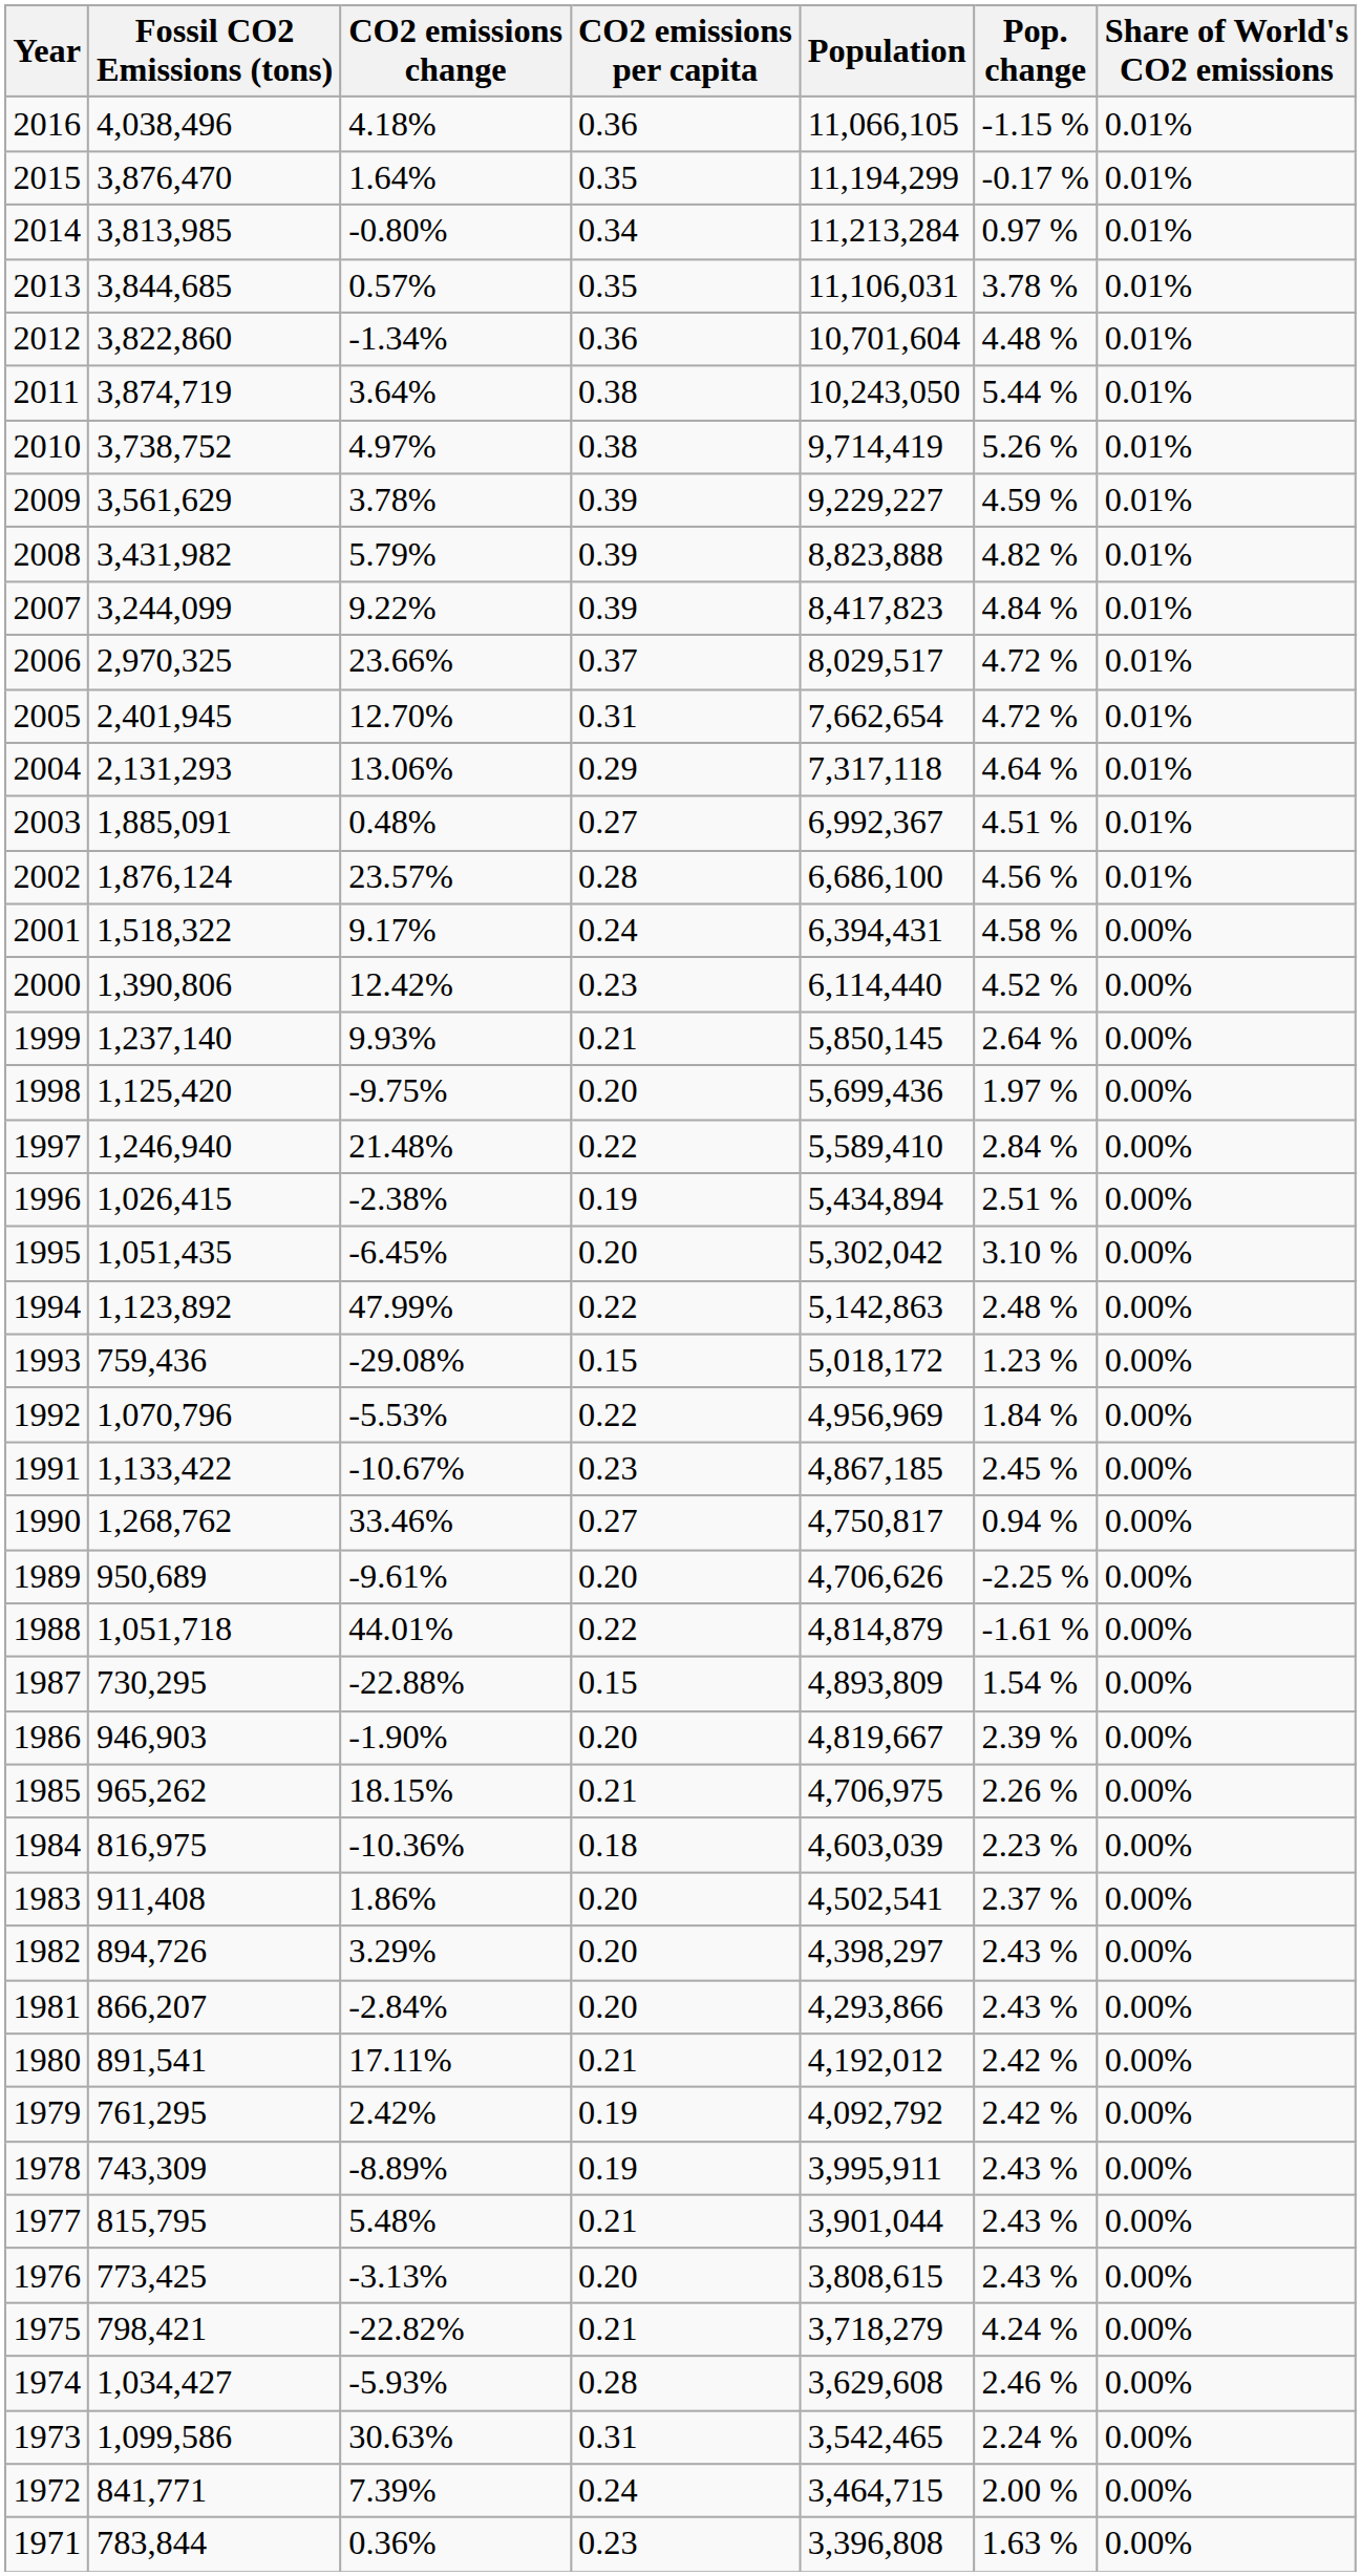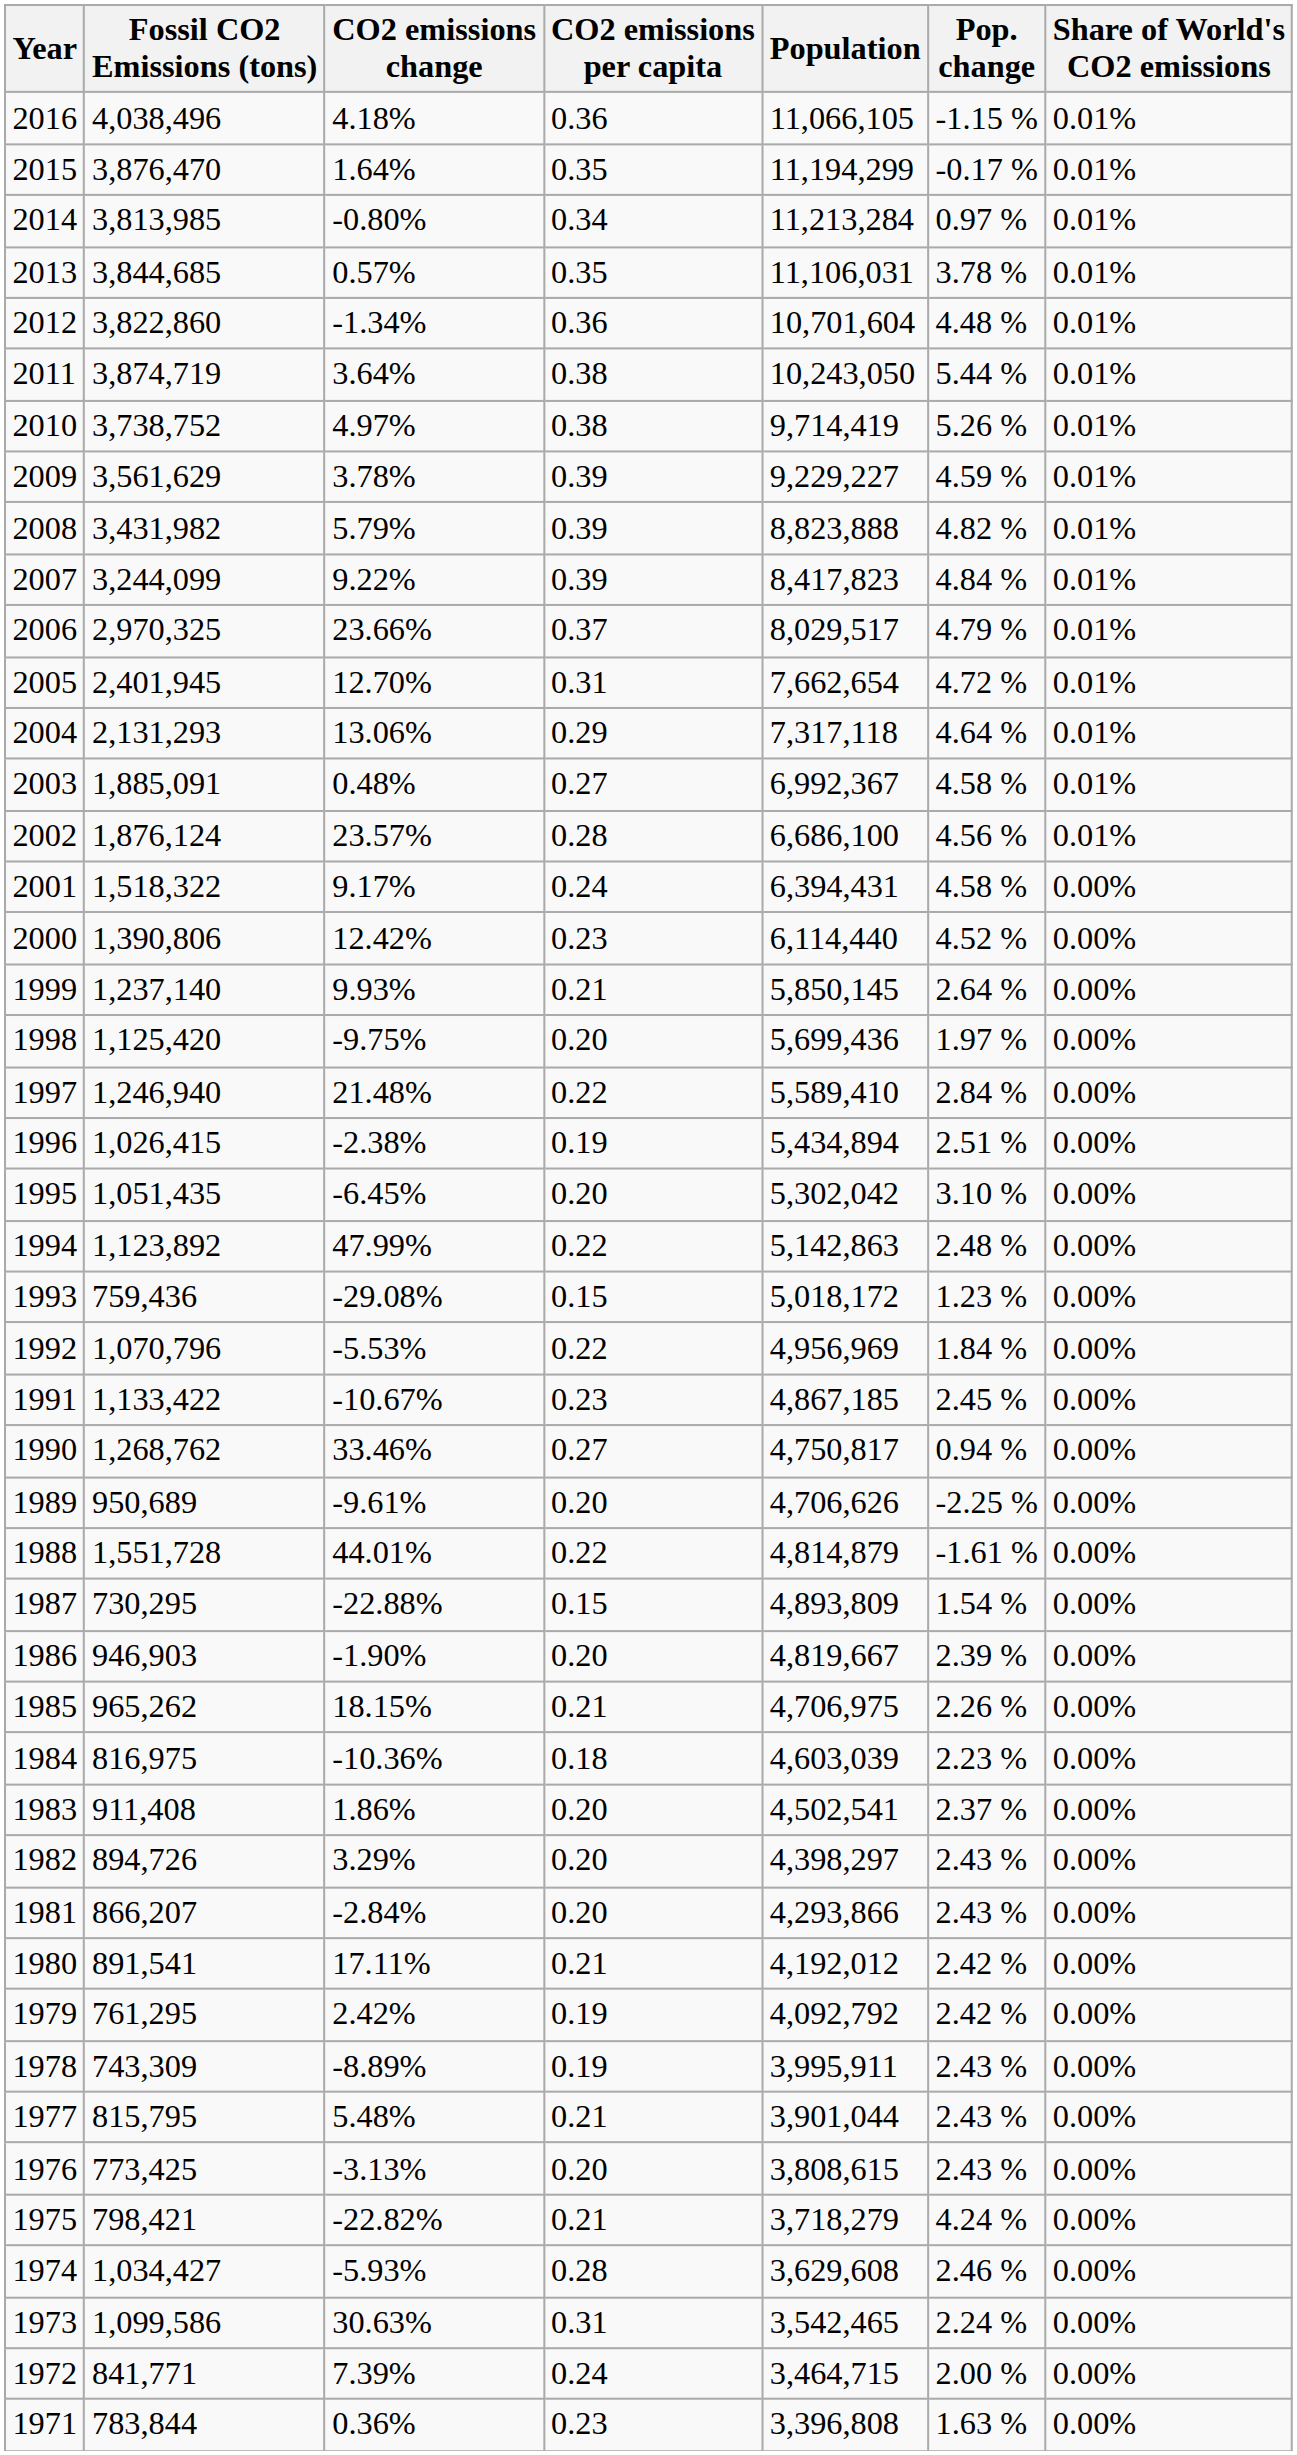 <table class="wikitable">
 <tr>
 <th>Year</th>
 <th>Fossil CO2<br>Emissions (tons)</th>
 <th>CO2 emissions<br>change</th>
 <th>CO2 emissions<br>per capita</th>
 <th>Population</th>
 <th>Pop.<br>change</th>
 <th>Share of World's<br>CO2 emissions</th>
 </tr>
 <tr>
 <td>2016</td>
 <td>4,038,496</td>
 <td>4.18%</td>
 <td>0.36</td>
 <td>11,066,105</td>
 <td>-1.15 %</td>
 <td>0.01%</td>
 </tr>
 <tr>
 <td>2015</td>
 <td>3,876,470</td>
 <td>1.64%</td>
 <td>0.35</td>
 <td>11,194,299</td>
 <td>-0.17 %</td>
 <td>0.01%</td>
 </tr>
 <tr>
 <td>2014</td>
 <td>3,813,985</td>
 <td>-0.80%</td>
 <td>0.34</td>
 <td>11,213,284</td>
 <td>0.97 %</td>
 <td>0.01%</td>
 </tr>
 <tr>
 <td>2013</td>
 <td>3,844,685</td>
 <td>0.57%</td>
 <td>0.35</td>
 <td>11,106,031</td>
 <td>3.78 %</td>
 <td>0.01%</td>
 </tr>
 <tr>
 <td>2012</td>
 <td>3,822,860</td>
 <td>-1.34%</td>
 <td>0.36</td>
 <td>10,701,604</td>
 <td>4.48 %</td>
 <td>0.01%</td>
 </tr>
 <tr>
 <td>2011</td>
 <td>3,874,719</td>
 <td>3.64%</td>
 <td>0.38</td>
 <td>10,243,050</td>
 <td>5.44 %</td>
 <td>0.01%</td>
 </tr>
 <tr>
 <td>2010</td>
 <td>3,738,752</td>
 <td>4.97%</td>
 <td>0.38</td>
 <td>9,714,419</td>
 <td>5.26 %</td>
 <td>0.01%</td>
 </tr>
 <tr>
 <td>2009</td>
 <td>3,561,629</td>
 <td>3.78%</td>
 <td>0.39</td>
 <td>9,229,227</td>
 <td>4.59 %</td>
 <td>0.01%</td>
 </tr>
 <tr>
 <td>2008</td>
 <td>3,431,982</td>
 <td>5.79%</td>
 <td>0.39</td>
 <td>8,823,888</td>
 <td>4.82 %</td>
 <td>0.01%</td>
 </tr>
 <tr>
 <td>2007</td>
 <td>3,244,099</td>
 <td>9.22%</td>
 <td>0.39</td>
 <td>8,417,823</td>
 <td>4.84 %</td>
 <td>0.01%</td>
 </tr>
 <tr>
 <td>2006</td>
 <td>2,970,325</td>
 <td>23.66%</td>
 <td>0.37</td>
 <td>8,029,517</td>
-<td>4.72 %</td>
+<td>4.79 %</td>
 <td>0.01%</td>
 </tr>
 <tr>
 <td>2005</td>
 <td>2,401,945</td>
 <td>12.70%</td>
 <td>0.31</td>
 <td>7,662,654</td>
 <td>4.72 %</td>
 <td>0.01%</td>
 </tr>
 <tr>
 <td>2004</td>
 <td>2,131,293</td>
 <td>13.06%</td>
 <td>0.29</td>
 <td>7,317,118</td>
 <td>4.64 %</td>
 <td>0.01%</td>
 </tr>
 <tr>
 <td>2003</td>
 <td>1,885,091</td>
 <td>0.48%</td>
 <td>0.27</td>
 <td>6,992,367</td>
-<td>4.51 %</td>
+<td>4.58 %</td>
 <td>0.01%</td>
 </tr>
 <tr>
 <td>2002</td>
 <td>1,876,124</td>
 <td>23.57%</td>
 <td>0.28</td>
 <td>6,686,100</td>
 <td>4.56 %</td>
 <td>0.01%</td>
 </tr>
 <tr>
 <td>2001</td>
 <td>1,518,322</td>
 <td>9.17%</td>
 <td>0.24</td>
 <td>6,394,431</td>
 <td>4.58 %</td>
 <td>0.00%</td>
 </tr>
 <tr>
 <td>2000</td>
 <td>1,390,806</td>
 <td>12.42%</td>
 <td>0.23</td>
 <td>6,114,440</td>
 <td>4.52 %</td>
 <td>0.00%</td>
 </tr>
 <tr>
 <td>1999</td>
 <td>1,237,140</td>
 <td>9.93%</td>
 <td>0.21</td>
 <td>5,850,145</td>
 <td>2.64 %</td>
 <td>0.00%</td>
 </tr>
 <tr>
 <td>1998</td>
 <td>1,125,420</td>
 <td>-9.75%</td>
 <td>0.20</td>
 <td>5,699,436</td>
 <td>1.97 %</td>
 <td>0.00%</td>
 </tr>
 <tr>
 <td>1997</td>
 <td>1,246,940</td>
 <td>21.48%</td>
 <td>0.22</td>
 <td>5,589,410</td>
 <td>2.84 %</td>
 <td>0.00%</td>
 </tr>
 <tr>
 <td>1996</td>
 <td>1,026,415</td>
 <td>-2.38%</td>
 <td>0.19</td>
 <td>5,434,894</td>
 <td>2.51 %</td>
 <td>0.00%</td>
 </tr>
 <tr>
 <td>1995</td>
 <td>1,051,435</td>
 <td>-6.45%</td>
 <td>0.20</td>
 <td>5,302,042</td>
 <td>3.10 %</td>
 <td>0.00%</td>
 </tr>
 <tr>
 <td>1994</td>
 <td>1,123,892</td>
 <td>47.99%</td>
 <td>0.22</td>
 <td>5,142,863</td>
 <td>2.48 %</td>
 <td>0.00%</td>
 </tr>
 <tr>
 <td>1993</td>
 <td>759,436</td>
 <td>-29.08%</td>
 <td>0.15</td>
 <td>5,018,172</td>
 <td>1.23 %</td>
 <td>0.00%</td>
 </tr>
 <tr>
 <td>1992</td>
 <td>1,070,796</td>
 <td>-5.53%</td>
 <td>0.22</td>
 <td>4,956,969</td>
 <td>1.84 %</td>
 <td>0.00%</td>
 </tr>
 <tr>
 <td>1991</td>
 <td>1,133,422</td>
 <td>-10.67%</td>
 <td>0.23</td>
 <td>4,867,185</td>
 <td>2.45 %</td>
 <td>0.00%</td>
 </tr>
 <tr>
 <td>1990</td>
 <td>1,268,762</td>
 <td>33.46%</td>
 <td>0.27</td>
 <td>4,750,817</td>
 <td>0.94 %</td>
 <td>0.00%</td>
 </tr>
 <tr>
 <td>1989</td>
 <td>950,689</td>
 <td>-9.61%</td>
 <td>0.20</td>
 <td>4,706,626</td>
 <td>-2.25 %</td>
 <td>0.00%</td>
 </tr>
 <tr>
 <td>1988</td>
-<td>1,051,718</td>
+<td>1,551,728</td>
 <td>44.01%</td>
 <td>0.22</td>
 <td>4,814,879</td>
 <td>-1.61 %</td>
 <td>0.00%</td>
 </tr>
 <tr>
 <td>1987</td>
 <td>730,295</td>
 <td>-22.88%</td>
 <td>0.15</td>
 <td>4,893,809</td>
 <td>1.54 %</td>
 <td>0.00%</td>
 </tr>
 <tr>
 <td>1986</td>
 <td>946,903</td>
 <td>-1.90%</td>
 <td>0.20</td>
 <td>4,819,667</td>
 <td>2.39 %</td>
 <td>0.00%</td>
 </tr>
 <tr>
 <td>1985</td>
 <td>965,262</td>
 <td>18.15%</td>
 <td>0.21</td>
 <td>4,706,975</td>
 <td>2.26 %</td>
 <td>0.00%</td>
 </tr>
 <tr>
 <td>1984</td>
 <td>816,975</td>
 <td>-10.36%</td>
 <td>0.18</td>
 <td>4,603,039</td>
 <td>2.23 %</td>
 <td>0.00%</td>
 </tr>
 <tr>
 <td>1983</td>
 <td>911,408</td>
 <td>1.86%</td>
 <td>0.20</td>
 <td>4,502,541</td>
 <td>2.37 %</td>
 <td>0.00%</td>
 </tr>
 <tr>
 <td>1982</td>
 <td>894,726</td>
 <td>3.29%</td>
 <td>0.20</td>
 <td>4,398,297</td>
 <td>2.43 %</td>
 <td>0.00%</td>
 </tr>
 <tr>
 <td>1981</td>
 <td>866,207</td>
 <td>-2.84%</td>
 <td>0.20</td>
 <td>4,293,866</td>
 <td>2.43 %</td>
 <td>0.00%</td>
 </tr>
 <tr>
 <td>1980</td>
 <td>891,541</td>
 <td>17.11%</td>
 <td>0.21</td>
 <td>4,192,012</td>
 <td>2.42 %</td>
 <td>0.00%</td>
 </tr>
 <tr>
 <td>1979</td>
 <td>761,295</td>
 <td>2.42%</td>
 <td>0.19</td>
 <td>4,092,792</td>
 <td>2.42 %</td>
 <td>0.00%</td>
 </tr>
 <tr>
 <td>1978</td>
 <td>743,309</td>
 <td>-8.89%</td>
 <td>0.19</td>
 <td>3,995,911</td>
 <td>2.43 %</td>
 <td>0.00%</td>
 </tr>
 <tr>
 <td>1977</td>
 <td>815,795</td>
 <td>5.48%</td>
 <td>0.21</td>
 <td>3,901,044</td>
 <td>2.43 %</td>
 <td>0.00%</td>
 </tr>
 <tr>
 <td>1976</td>
 <td>773,425</td>
 <td>-3.13%</td>
 <td>0.20</td>
 <td>3,808,615</td>
 <td>2.43 %</td>
 <td>0.00%</td>
 </tr>
 <tr>
 <td>1975</td>
 <td>798,421</td>
 <td>-22.82%</td>
 <td>0.21</td>
 <td>3,718,279</td>
 <td>4.24 %</td>
 <td>0.00%</td>
 </tr>
 <tr>
 <td>1974</td>
 <td>1,034,427</td>
 <td>-5.93%</td>
 <td>0.28</td>
 <td>3,629,608</td>
 <td>2.46 %</td>
 <td>0.00%</td>
 </tr>
 <tr>
 <td>1973</td>
 <td>1,099,586</td>
 <td>30.63%</td>
 <td>0.31</td>
 <td>3,542,465</td>
 <td>2.24 %</td>
 <td>0.00%</td>
 </tr>
 <tr>
 <td>1972</td>
 <td>841,771</td>
 <td>7.39%</td>
 <td>0.24</td>
 <td>3,464,715</td>
 <td>2.00 %</td>
 <td>0.00%</td>
 </tr>
 <tr>
 <td>1971</td>
 <td>783,844</td>
 <td>0.36%</td>
 <td>0.23</td>
 <td>3,396,808</td>
 <td>1.63 %</td>
 <td>0.00%</td>
 </tr>
 </table>
